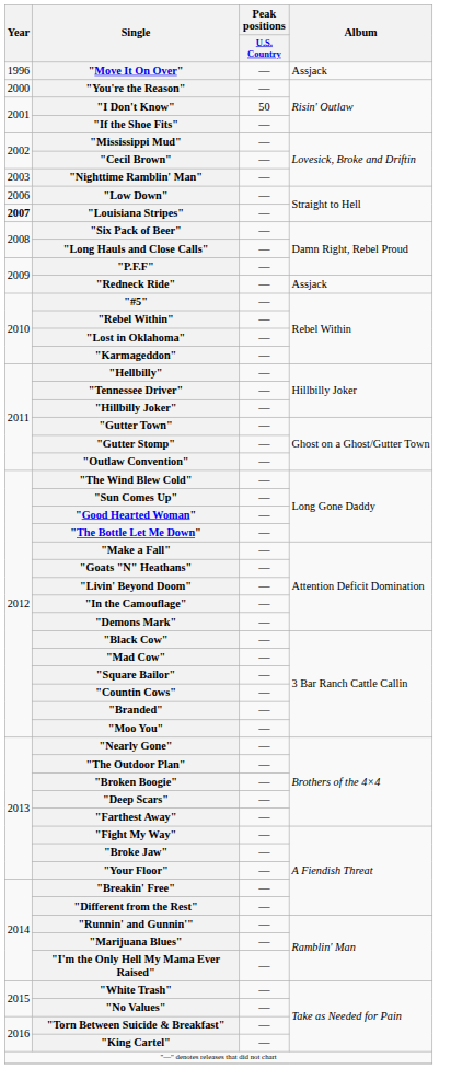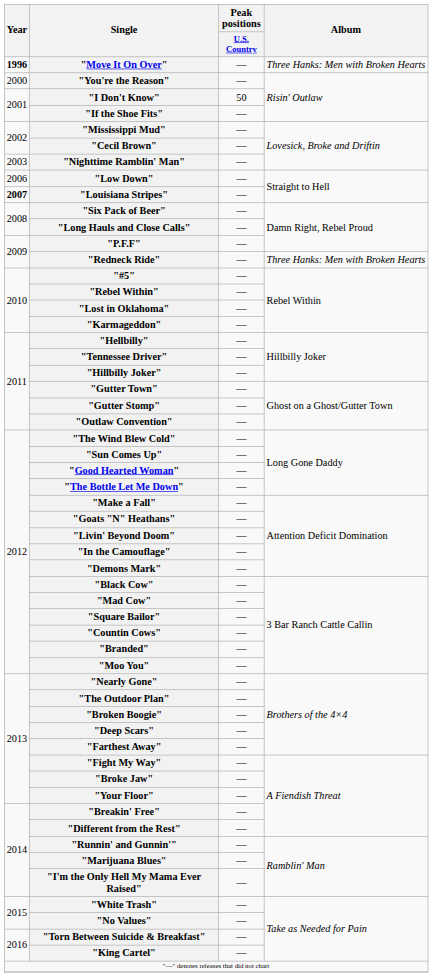 <table class="wikitable plainrowheaders" style="text-align:center">
 <tr>
 <th rowspan="2">Year</th>
 <th rowspan="2" style="width:18em;">Single</th>
 <th colspan="1">Peak positions</th>
 <th rowspan="2">Album</th>
 </tr>
 <tr style="font-size: smaller">
 <th width="65"><a href='#'>U.S. Country</a></th>
 </tr>
 <tr>
-<td>1996</td>
+<td><strong>1996</strong></td>
 <th scope="row">"<a href='#'>Move It On Over</a>"<br></th>
 <td>—</td>
-<td align="left"></em>Assjack<em></td>
+<td align="left"><em>Three Hanks: Men with Broken Hearts</em></td>
 </tr>
 <tr>
 <td>2000</td>
 <th scope="row">"You're the Reason"</th>
 <td>—</td>
 <td align="left" rowspan="3"><em>Risin' Outlaw</em></td>
 </tr>
 <tr>
 <td rowspan="2">2001</td>
 <th scope="row">"I Don't Know"</th>
 <td>50</td>
 </tr>
 <tr>
 <th scope="row">"If the Shoe Fits"</th>
 <td>—</td>
 </tr>
 <tr>
 <td rowspan="2">2002</td>
 <th scope="row">"Mississippi Mud"</th>
 <td>—</td>
 <td align="left" rowspan="3"><em>Lovesick, Broke and Driftin<strong></td>
 </tr>
 <tr>
 <th scope="row">"Cecil Brown"</th>
 <td>—</td>
 </tr>
 <tr>
 <td>2003</td>
 <th scope="row">"Nighttime Ramblin' Man"</th>
 <td>—</td>
 </tr>
 <tr>
 <td>2006</td>
 <th scope="row">"Low Down"</th>
 <td>—</td>
 <td align="left" rowspan="2"></em>Straight to Hell<em></td>
 </tr>
 <tr>
 <td><strong>2007</strong></td>
 <th scope="row">"Louisiana Stripes"</th>
 <td>—</td>
 </tr>
 <tr>
 <td rowspan="2">2008</td>
 <th scope="row">"Six Pack of Beer"</th>
 <td>—</td>
 <td align="left" rowspan="3"></em>Damn Right, Rebel Proud<em></td>
 </tr>
 <tr>
 <th scope="row">"Long Hauls and Close Calls"</th>
 <td>—</td>
 </tr>
 <tr>
 <td rowspan="2">2009</td>
 <th scope="row">"P.F.F"</th>
 <td>—</td>
 </tr>
 <tr>
 <th scope="row">"Redneck Ride"</th>
 <td>—</td>
-<td align="left"></em>Assjack<em></td>
+<td align="left"><em>Three Hanks: Men with Broken Hearts</em></td>
 </tr>
 <tr>
 <td rowspan="4">2010</td>
 <th scope="row">"#5"</th>
 <td>—</td>
 <td align="left" rowspan="4"></em>Rebel Within<em></td>
 </tr>
 <tr>
 <th scope="row">"Rebel Within"</th>
 <td>—</td>
 </tr>
 <tr>
 <th scope="row">"Lost in Oklahoma"</th>
 <td>—</td>
 </tr>
 <tr>
 <th scope="row">"Karmageddon"</th>
 <td>—</td>
 </tr>
 <tr>
 <td rowspan="6">2011</td>
 <th scope="row">"Hellbilly"</th>
 <td>—</td>
 <td align="left" rowspan="3"></em>Hillbilly Joker<em></td>
 </tr>
 <tr>
 <th scope="row">"Tennessee Driver"</th>
 <td>—</td>
 </tr>
 <tr>
 <th scope="row">"Hillbilly Joker"</th>
 <td>—</td>
 </tr>
 <tr>
 <th scope="row">"Gutter Town"</th>
 <td>—</td>
 <td align="left" rowspan="3"></em>Ghost on a Ghost/Gutter Town<em></td>
 </tr>
 <tr>
 <th scope="row">"Gutter Stomp"</th>
 <td>—</td>
 </tr>
 <tr>
 <th scope="row">"Outlaw Convention"</th>
 <td>—</td>
 </tr>
 <tr>
 <td rowspan="15">2012</td>
 <th scope="row">"The Wind Blew Cold"</th>
 <td>—</td>
 <td align="left" rowspan="4"></em>Long Gone Daddy<em></td>
 </tr>
 <tr>
 <th scope="row">"Sun Comes Up"</th>
 <td>—</td>
 </tr>
 <tr>
 <th scope="row">"<a href='#'>Good Hearted Woman</a>"</th>
 <td>—</td>
 </tr>
 <tr>
 <th scope="row">"<a href='#'>The Bottle Let Me Down</a>"</th>
 <td>—</td>
 </tr>
 <tr>
 <th scope="row">"Make a Fall"</th>
 <td>—</td>
 <td align="left" rowspan="5"></em>Attention Deficit Domination<em></td>
 </tr>
 <tr>
 <th scope="row">"Goats "N" Heathans"</th>
 <td>—</td>
 </tr>
 <tr>
 <th scope="row">"Livin' Beyond Doom"</th>
 <td>—</td>
 </tr>
 <tr>
 <th scope="row">"In the Camouflage"</th>
 <td>—</td>
 </tr>
 <tr>
 <th scope="row">"Demons Mark"</th>
 <td>—</td>
 </tr>
 <tr>
 <th scope="row">"Black Cow"</th>
 <td>—</td>
 <td align="left" rowspan="6"></em>3 Bar Ranch Cattle Callin</strong></td>
 </tr>
 <tr>
 <th scope="row">"Mad Cow"</th>
 <td>—</td>
 </tr>
 <tr>
 <th scope="row">"Square Bailor"</th>
 <td>—</td>
 </tr>
 <tr>
 <th scope="row">"Countin Cows"</th>
 <td>—</td>
 </tr>
 <tr>
 <th scope="row">"Branded"</th>
 <td>—</td>
 </tr>
 <tr>
 <th scope="row">"Moo You"</th>
 <td>—</td>
 </tr>
 <tr>
 <td rowspan="8">2013</td>
 <th scope="row">"Nearly Gone"</th>
 <td>—</td>
 <td align="left" rowspan="5"><em>Brothers of the 4×4</em></td>
 </tr>
 <tr>
 <th scope="row">"The Outdoor Plan"</th>
 <td>—</td>
 </tr>
 <tr>
 <th scope="row">"Broken Boogie"</th>
 <td>—</td>
 </tr>
 <tr>
 <th scope="row">"Deep Scars"</th>
 <td>—</td>
 </tr>
 <tr>
 <th scope="row">"Farthest Away"</th>
 <td>—</td>
 </tr>
 <tr>
 <th scope="row">"Fight My Way"</th>
 <td>—</td>
 <td align="left" rowspan="5"><em>A Fiendish Threat</em></td>
 </tr>
 <tr>
 <th scope="row">"Broke Jaw"</th>
 <td>—</td>
 </tr>
 <tr>
 <th scope="row">"Your Floor"</th>
 <td>—</td>
 </tr>
 <tr>
 <td rowspan="5">2014</td>
 <th scope="row">"Breakin' Free"</th>
 <td>—</td>
 </tr>
 <tr>
 <th scope="row">"Different from the Rest"</th>
 <td>—</td>
 </tr>
 <tr>
 <th scope="row">"Runnin' and Gunnin'"</th>
 <td>—</td>
 <td rowspan="3" align="left"><em>Ramblin' Man</em></td>
 </tr>
 <tr>
 <th scope="row">"Marijuana Blues"</th>
 <td>—</td>
 </tr>
 <tr>
 <th scope="row">"I'm the Only Hell My Mama Ever Raised"</th>
 <td>—</td>
 </tr>
 <tr>
 <td rowspan="2">2015</td>
 <th scope="row">"White Trash"</th>
 <td>—</td>
 <td align="left" rowspan="4"><em>Take as Needed for Pain</em></td>
 </tr>
 <tr>
 <th scope="row">"No Values"</th>
 <td>—</td>
 </tr>
 <tr>
 <td rowspan="2">2016</td>
 <th scope="row">"Torn Between Suicide & Breakfast"</th>
 <td>—</td>
 </tr>
 <tr>
 <th scope="row">"King Cartel"</th>
 <td>—</td>
 </tr>
 <tr>
 <td colspan="4" style="font-size:8pt">"—" denotes releases that did not chart</td>
 </tr>
 <tr>
 </tr>
 </table>
